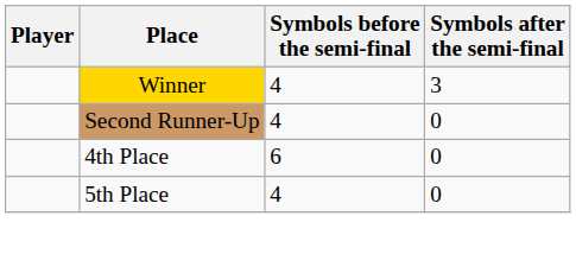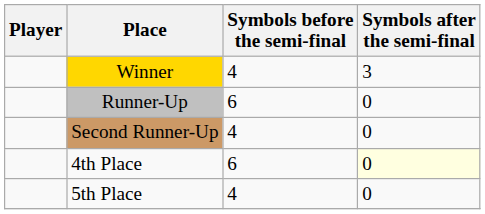 <table class="wikitable sortable">
 <tr>
 <th>Player</th>
 <th>Place</th>
 <th>Symbols before <br> the semi-final</th>
 <th>Symbols after<br> the semi-final</th>
 </tr>
 <tr>
 <td></td>
 <td style="background: gold; color: black; text-align: center;">Winner</td>
 <td>4</td>
 <td>3</td>
 </tr>
 <tr>
 <td></td>
+<td style="background: silver; color: black; text-align: center;">Runner-Up</td>
+<td>6</td>
+<td>0</td>
+</tr>
+<tr>
+<td></td>
 <td style="background: #cc9966; color: black; text-align: center;">Second Runner-Up</td>
 <td>4</td>
 <td>0</td>
 </tr>
 <tr>
 <td></td>
 <td>4th Place</td>
 <td>6</td>
-<td>0</td>
+<td style="background: lightyellow;">0</td>
 </tr>
 <tr>
 <td></td>
 <td>5th Place</td>
 <td>4</td>
 <td>0</td>
 </tr>
 <tr>
 </tr>
 </table>
